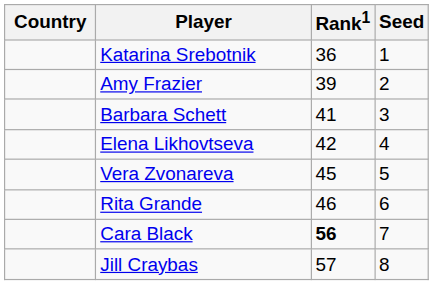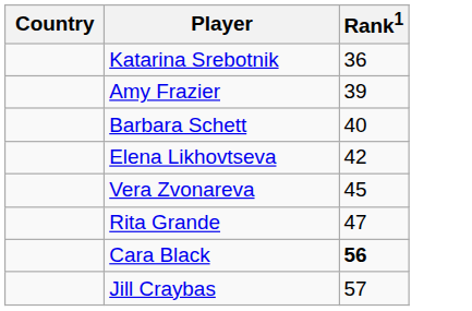 <table class="sortable wikitable">
 <tr>
 <th width="70">Country</th>
 <th width="175">Player</th>
 <th>Rank<sup>1</sup></th>
-<th>Seed</th>
 </tr>
 <tr>
 <td></td>
 <td><a href='#'>Katarina Srebotnik</a></td>
 <td>36</td>
-<td>1</td>
 </tr>
 <tr>
 <td></td>
 <td><a href='#'>Amy Frazier</a></td>
 <td>39</td>
-<td>2</td>
 </tr>
 <tr>
 <td></td>
 <td><a href='#'>Barbara Schett</a></td>
-<td>41</td>
-<td>3</td>
+<td>40</td>
 </tr>
 <tr>
 <td></td>
 <td><a href='#'>Elena Likhovtseva</a></td>
 <td>42</td>
-<td>4</td>
 </tr>
 <tr>
 <td></td>
 <td><a href='#'>Vera Zvonareva</a></td>
 <td>45</td>
-<td>5</td>
 </tr>
 <tr>
 <td></td>
 <td><a href='#'>Rita Grande</a></td>
-<td>46</td>
-<td>6</td>
+<td>47</td>
 </tr>
 <tr>
 <td></td>
 <td><a href='#'>Cara Black</a></td>
 <td><strong>56</strong></td>
-<td>7</td>
 </tr>
 <tr>
 <td></td>
 <td><a href='#'>Jill Craybas</a></td>
 <td>57</td>
-<td>8</td>
 </tr>
 </table>
